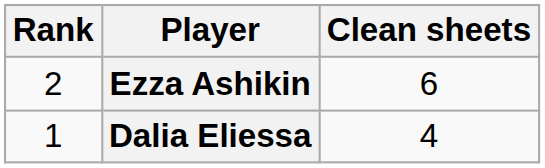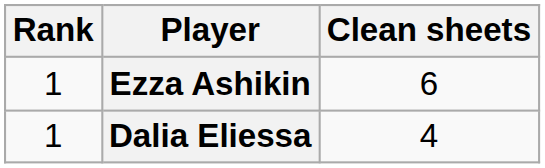 <table class="wikitable plainrowheaders" style="text-align:center;">
 <tr>
 <th>Rank</th>
 <th>Player</th>
 <th>Clean sheets</th>
 </tr>
 <tr>
-<td>2</td>
+<td>1</td>
 <th scope="row"> Ezza Ashikin</th>
 <td>6</td>
 </tr>
 <tr>
 <td>1</td>
 <th scope="row"> Dalia Eliessa</th>
 <td>4</td>
 </tr>
 </table>
